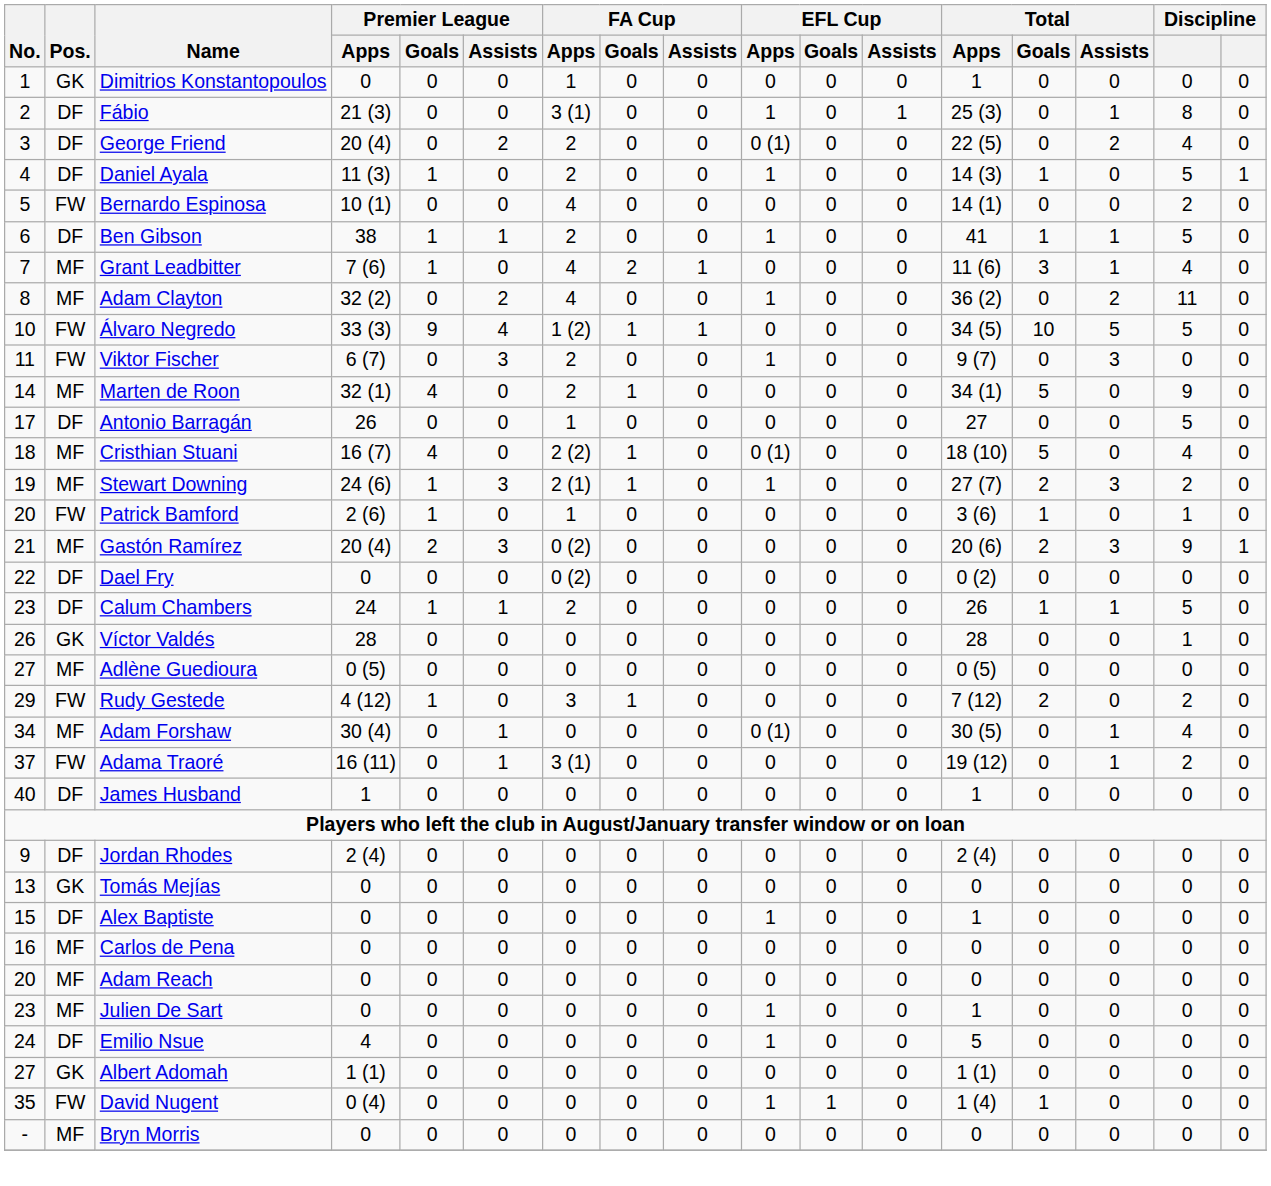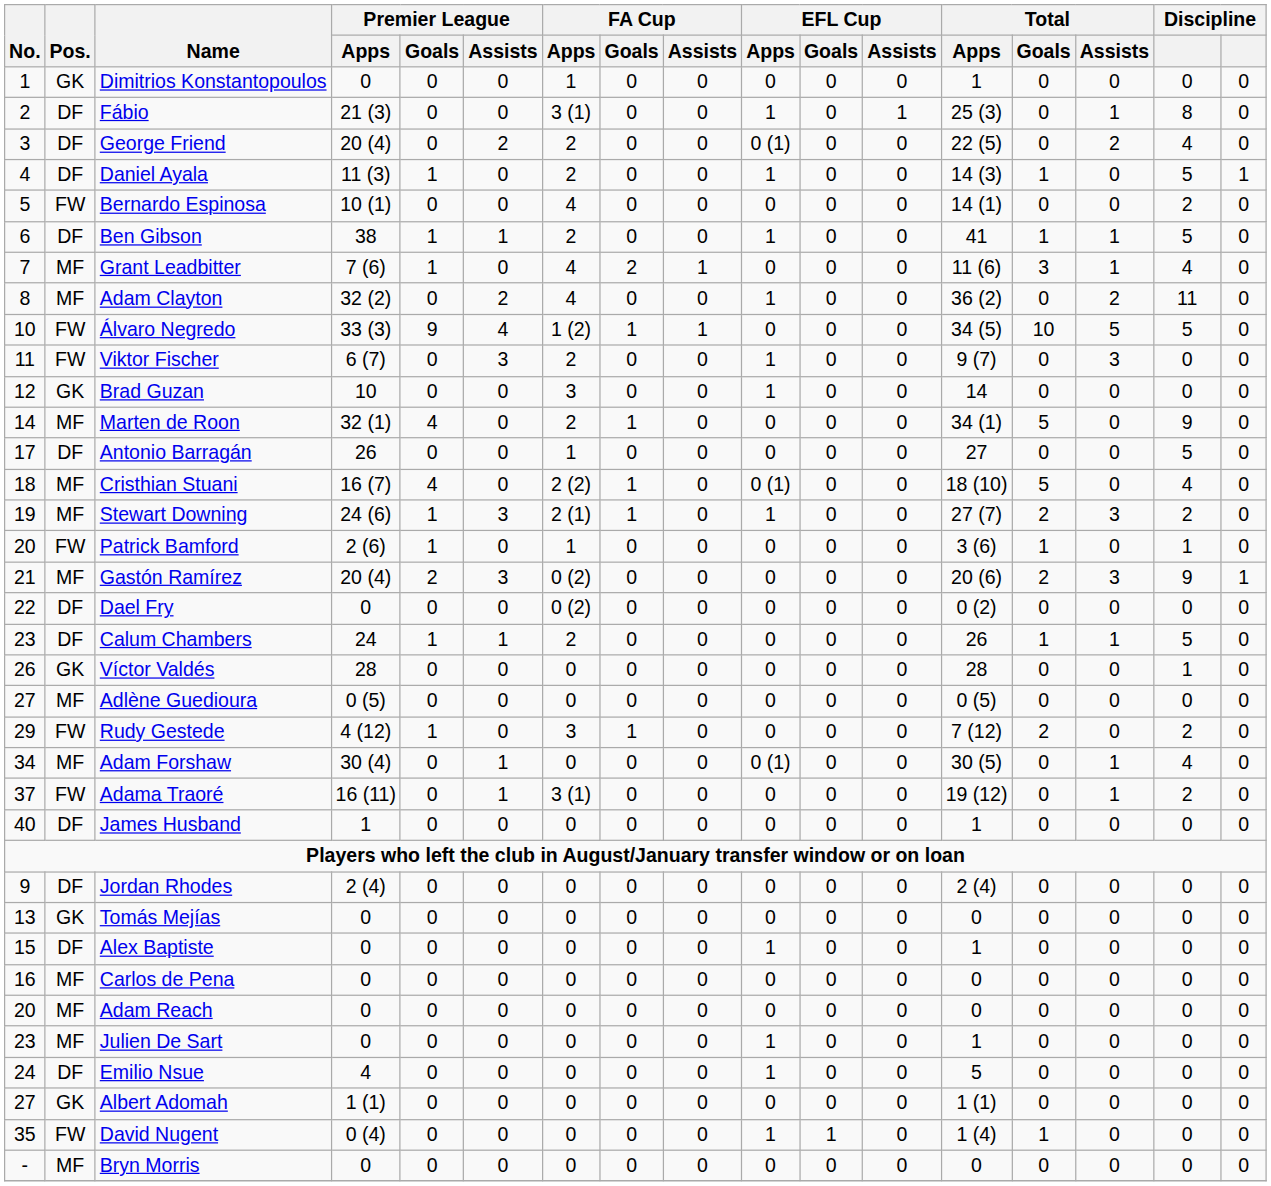 <table class="wikitable" style="text-align:center">
 <tr>
 <th rowspan="2" style="vertical-align:bottom;">No.</th>
 <th rowspan="2" style="vertical-align:bottom;">Pos.</th>
 <th rowspan="2" style="vertical-align:bottom;">Name</th>
 <th colspan="3" style="width:85px;">Premier League</th>
 <th colspan="3" style="width:85px;">FA Cup</th>
 <th colspan="3" style="width:85px;">EFL Cup</th>
 <th colspan="3" style="width:85px;">Total</th>
 <th colspan="2" style="width:85px;">Discipline</th>
 </tr>
 <tr>
 <th>Apps</th>
 <th>Goals</th>
 <th>Assists</th>
 <th>Apps</th>
 <th>Goals</th>
 <th>Assists</th>
 <th>Apps</th>
 <th>Goals</th>
 <th>Assists</th>
 <th>Apps</th>
 <th>Goals</th>
 <th>Assists</th>
 <th></th>
 <th></th>
 </tr>
 <tr>
 <td>1</td>
 <td>GK</td>
 <td align="left"> <a href='#'>Dimitrios Konstantopoulos</a></td>
 <td>0</td>
 <td>0</td>
 <td>0</td>
 <td>1</td>
 <td>0</td>
 <td>0</td>
 <td>0</td>
 <td>0</td>
 <td>0</td>
 <td>1</td>
 <td>0</td>
 <td>0</td>
 <td>0</td>
 <td>0</td>
 </tr>
 <tr>
 <td>2</td>
 <td>DF</td>
 <td align="left"> <a href='#'>Fábio</a></td>
 <td>21 (3)</td>
 <td>0</td>
 <td>0</td>
 <td>3 (1)</td>
 <td>0</td>
 <td>0</td>
 <td>1</td>
 <td>0</td>
 <td>1</td>
 <td>25 (3)</td>
 <td>0</td>
 <td>1</td>
 <td>8</td>
 <td>0</td>
 </tr>
 <tr>
 <td>3</td>
 <td>DF</td>
 <td align="left"> <a href='#'>George Friend</a></td>
 <td>20 (4)</td>
 <td>0</td>
 <td>2</td>
 <td>2</td>
 <td>0</td>
 <td>0</td>
 <td>0 (1)</td>
 <td>0</td>
 <td>0</td>
 <td>22 (5)</td>
 <td>0</td>
 <td>2</td>
 <td>4</td>
 <td>0</td>
 </tr>
 <tr>
 <td>4</td>
 <td>DF</td>
 <td align="left"> <a href='#'>Daniel Ayala</a></td>
 <td>11 (3)</td>
 <td>1</td>
 <td>0</td>
 <td>2</td>
 <td>0</td>
 <td>0</td>
 <td>1</td>
 <td>0</td>
 <td>0</td>
 <td>14 (3)</td>
 <td>1</td>
 <td>0</td>
 <td>5</td>
 <td>1</td>
 </tr>
 <tr>
 <td>5</td>
 <td>FW</td>
 <td align="left"> <a href='#'>Bernardo Espinosa</a></td>
 <td>10 (1)</td>
 <td>0</td>
 <td>0</td>
 <td>4</td>
 <td>0</td>
 <td>0</td>
 <td>0</td>
 <td>0</td>
 <td>0</td>
 <td>14 (1)</td>
 <td>0</td>
 <td>0</td>
 <td>2</td>
 <td>0</td>
 </tr>
 <tr>
 <td>6</td>
 <td>DF</td>
 <td align="left"> <a href='#'>Ben Gibson</a></td>
 <td>38</td>
 <td>1</td>
 <td>1</td>
 <td>2</td>
 <td>0</td>
 <td>0</td>
 <td>1</td>
 <td>0</td>
 <td>0</td>
 <td>41</td>
 <td>1</td>
 <td>1</td>
 <td>5</td>
 <td>0</td>
 </tr>
 <tr>
 <td>7</td>
 <td>MF</td>
 <td align="left"> <a href='#'>Grant Leadbitter</a></td>
 <td>7 (6)</td>
 <td>1</td>
 <td>0</td>
 <td>4</td>
 <td>2</td>
 <td>1</td>
 <td>0</td>
 <td>0</td>
 <td>0</td>
 <td>11 (6)</td>
 <td>3</td>
 <td>1</td>
 <td>4</td>
 <td>0</td>
 </tr>
 <tr>
 <td>8</td>
 <td>MF</td>
 <td align="left"> <a href='#'>Adam Clayton</a></td>
 <td>32 (2)</td>
 <td>0</td>
 <td>2</td>
 <td>4</td>
 <td>0</td>
 <td>0</td>
 <td>1</td>
 <td>0</td>
 <td>0</td>
 <td>36 (2)</td>
 <td>0</td>
 <td>2</td>
 <td>11</td>
 <td>0</td>
 </tr>
 <tr>
 <td>10</td>
 <td>FW</td>
 <td align="left"> <a href='#'>Álvaro Negredo</a></td>
 <td>33 (3)</td>
 <td>9</td>
 <td>4</td>
 <td>1 (2)</td>
 <td>1</td>
 <td>1</td>
 <td>0</td>
 <td>0</td>
 <td>0</td>
 <td>34 (5)</td>
 <td>10</td>
 <td>5</td>
 <td>5</td>
 <td>0</td>
 </tr>
 <tr>
 <td>11</td>
 <td>FW</td>
 <td align="left"> <a href='#'>Viktor Fischer</a></td>
 <td>6 (7)</td>
 <td>0</td>
 <td>3</td>
 <td>2</td>
 <td>0</td>
 <td>0</td>
 <td>1</td>
 <td>0</td>
 <td>0</td>
 <td>9 (7)</td>
 <td>0</td>
 <td>3</td>
+<td>0</td>
+<td>0</td>
+</tr>
+<tr>
+<td>12</td>
+<td>GK</td>
+<td align="left"> <a href='#'>Brad Guzan</a></td>
+<td>10</td>
+<td>0</td>
+<td>0</td>
+<td>3</td>
+<td>0</td>
+<td>0</td>
+<td>1</td>
+<td>0</td>
+<td>0</td>
+<td>14</td>
+<td>0</td>
+<td>0</td>
 <td>0</td>
 <td>0</td>
 </tr>
 <tr>
 <td>14</td>
 <td>MF</td>
 <td align="left"> <a href='#'>Marten de Roon</a></td>
 <td>32 (1)</td>
 <td>4</td>
 <td>0</td>
 <td>2</td>
 <td>1</td>
 <td>0</td>
 <td>0</td>
 <td>0</td>
 <td>0</td>
 <td>34 (1)</td>
 <td>5</td>
 <td>0</td>
 <td>9</td>
 <td>0</td>
 </tr>
 <tr>
 <td>17</td>
 <td>DF</td>
 <td align="left"> <a href='#'>Antonio Barragán</a></td>
 <td>26</td>
 <td>0</td>
 <td>0</td>
 <td>1</td>
 <td>0</td>
 <td>0</td>
 <td>0</td>
 <td>0</td>
 <td>0</td>
 <td>27</td>
 <td>0</td>
 <td>0</td>
 <td>5</td>
 <td>0</td>
 </tr>
 <tr>
 <td>18</td>
 <td>MF</td>
 <td align="left"> <a href='#'>Cristhian Stuani</a></td>
 <td>16 (7)</td>
 <td>4</td>
 <td>0</td>
 <td>2 (2)</td>
 <td>1</td>
 <td>0</td>
 <td>0 (1)</td>
 <td>0</td>
 <td>0</td>
 <td>18 (10)</td>
 <td>5</td>
 <td>0</td>
 <td>4</td>
 <td>0</td>
 </tr>
 <tr>
 <td>19</td>
 <td>MF</td>
 <td align="left"> <a href='#'>Stewart Downing</a></td>
 <td>24 (6)</td>
 <td>1</td>
 <td>3</td>
 <td>2 (1)</td>
 <td>1</td>
 <td>0</td>
 <td>1</td>
 <td>0</td>
 <td>0</td>
 <td>27 (7)</td>
 <td>2</td>
 <td>3</td>
 <td>2</td>
 <td>0</td>
 </tr>
 <tr>
 <td>20</td>
 <td>FW</td>
 <td align="left"> <a href='#'>Patrick Bamford</a></td>
 <td>2 (6)</td>
 <td>1</td>
 <td>0</td>
 <td>1</td>
 <td>0</td>
 <td>0</td>
 <td>0</td>
 <td>0</td>
 <td>0</td>
 <td>3 (6)</td>
 <td>1</td>
 <td>0</td>
 <td>1</td>
 <td>0</td>
 </tr>
 <tr>
 <td>21</td>
 <td>MF</td>
 <td align="left"> <a href='#'>Gastón Ramírez</a></td>
 <td>20 (4)</td>
 <td>2</td>
 <td>3</td>
 <td>0 (2)</td>
 <td>0</td>
 <td>0</td>
 <td>0</td>
 <td>0</td>
 <td>0</td>
 <td>20 (6)</td>
 <td>2</td>
 <td>3</td>
 <td>9</td>
 <td>1</td>
 </tr>
 <tr>
 <td>22</td>
 <td>DF</td>
 <td align="left"> <a href='#'>Dael Fry</a></td>
 <td>0</td>
 <td>0</td>
 <td>0</td>
 <td>0 (2)</td>
 <td>0</td>
 <td>0</td>
 <td>0</td>
 <td>0</td>
 <td>0</td>
 <td>0 (2)</td>
 <td>0</td>
 <td>0</td>
 <td>0</td>
 <td>0</td>
 </tr>
 <tr>
 <td>23</td>
 <td>DF</td>
 <td align="left"> <a href='#'>Calum Chambers</a></td>
 <td>24</td>
 <td>1</td>
 <td>1</td>
 <td>2</td>
 <td>0</td>
 <td>0</td>
 <td>0</td>
 <td>0</td>
 <td>0</td>
 <td>26</td>
 <td>1</td>
 <td>1</td>
 <td>5</td>
 <td>0</td>
 </tr>
 <tr>
 <td>26</td>
 <td>GK</td>
 <td align="left"> <a href='#'>Víctor Valdés</a></td>
 <td>28</td>
 <td>0</td>
 <td>0</td>
 <td>0</td>
 <td>0</td>
 <td>0</td>
 <td>0</td>
 <td>0</td>
 <td>0</td>
 <td>28</td>
 <td>0</td>
 <td>0</td>
 <td>1</td>
 <td>0</td>
 </tr>
 <tr>
 <td>27</td>
 <td>MF</td>
 <td align="left"> <a href='#'>Adlène Guedioura</a></td>
 <td>0 (5)</td>
 <td>0</td>
 <td>0</td>
 <td>0</td>
 <td>0</td>
 <td>0</td>
 <td>0</td>
 <td>0</td>
 <td>0</td>
 <td>0 (5)</td>
 <td>0</td>
 <td>0</td>
 <td>0</td>
 <td>0</td>
 </tr>
 <tr>
 <td>29</td>
 <td>FW</td>
 <td align="left"> <a href='#'>Rudy Gestede</a></td>
 <td>4 (12)</td>
 <td>1</td>
 <td>0</td>
 <td>3</td>
 <td>1</td>
 <td>0</td>
 <td>0</td>
 <td>0</td>
 <td>0</td>
 <td>7 (12)</td>
 <td>2</td>
 <td>0</td>
 <td>2</td>
 <td>0</td>
 </tr>
 <tr>
 <td>34</td>
 <td>MF</td>
 <td align="left"> <a href='#'>Adam Forshaw</a></td>
 <td>30 (4)</td>
 <td>0</td>
 <td>1</td>
 <td>0</td>
 <td>0</td>
 <td>0</td>
 <td>0 (1)</td>
 <td>0</td>
 <td>0</td>
 <td>30 (5)</td>
 <td>0</td>
 <td>1</td>
 <td>4</td>
 <td>0</td>
 </tr>
 <tr>
 <td>37</td>
 <td>FW</td>
 <td align="left"> <a href='#'>Adama Traoré</a></td>
 <td>16 (11)</td>
 <td>0</td>
 <td>1</td>
 <td>3 (1)</td>
 <td>0</td>
 <td>0</td>
 <td>0</td>
 <td>0</td>
 <td>0</td>
 <td>19 (12)</td>
 <td>0</td>
 <td>1</td>
 <td>2</td>
 <td>0</td>
 </tr>
 <tr>
 <td>40</td>
 <td>DF</td>
 <td align="left"> <a href='#'>James Husband</a></td>
 <td>1</td>
 <td>0</td>
 <td>0</td>
 <td>0</td>
 <td>0</td>
 <td>0</td>
 <td>0</td>
 <td>0</td>
 <td>0</td>
 <td>1</td>
 <td>0</td>
 <td>0</td>
 <td>0</td>
 <td>0</td>
 </tr>
 <tr>
 <td colspan="17"><strong>Players who left the club in August/January transfer window or on loan</strong></td>
 </tr>
 <tr>
 <td>9</td>
 <td>DF</td>
 <td align="left"> <a href='#'>Jordan Rhodes</a></td>
 <td>2 (4)</td>
 <td>0</td>
 <td>0</td>
 <td>0</td>
 <td>0</td>
 <td>0</td>
 <td>0</td>
 <td>0</td>
 <td>0</td>
 <td>2 (4)</td>
 <td>0</td>
 <td>0</td>
 <td>0</td>
 <td>0</td>
 </tr>
 <tr>
 <td>13</td>
 <td>GK</td>
 <td align="left"> <a href='#'>Tomás Mejías</a></td>
 <td>0</td>
 <td>0</td>
 <td>0</td>
 <td>0</td>
 <td>0</td>
 <td>0</td>
 <td>0</td>
 <td>0</td>
 <td>0</td>
 <td>0</td>
 <td>0</td>
 <td>0</td>
 <td>0</td>
 <td>0</td>
 </tr>
 <tr>
 <td>15</td>
 <td>DF</td>
 <td align="left"> <a href='#'>Alex Baptiste</a></td>
 <td>0</td>
 <td>0</td>
 <td>0</td>
 <td>0</td>
 <td>0</td>
 <td>0</td>
 <td>1</td>
 <td>0</td>
 <td>0</td>
 <td>1</td>
 <td>0</td>
 <td>0</td>
 <td>0</td>
 <td>0</td>
 </tr>
 <tr>
 <td>16</td>
 <td>MF</td>
 <td align="left"> <a href='#'>Carlos de Pena</a></td>
 <td>0</td>
 <td>0</td>
 <td>0</td>
 <td>0</td>
 <td>0</td>
 <td>0</td>
 <td>0</td>
 <td>0</td>
 <td>0</td>
 <td>0</td>
 <td>0</td>
 <td>0</td>
 <td>0</td>
 <td>0</td>
 </tr>
 <tr>
 <td>20</td>
 <td>MF</td>
 <td align="left"> <a href='#'>Adam Reach</a></td>
 <td>0</td>
 <td>0</td>
 <td>0</td>
 <td>0</td>
 <td>0</td>
 <td>0</td>
 <td>0</td>
 <td>0</td>
 <td>0</td>
 <td>0</td>
 <td>0</td>
 <td>0</td>
 <td>0</td>
 <td>0</td>
 </tr>
 <tr>
 <td>23</td>
 <td>MF</td>
 <td align="left"> <a href='#'>Julien De Sart</a></td>
 <td>0</td>
 <td>0</td>
 <td>0</td>
 <td>0</td>
 <td>0</td>
 <td>0</td>
 <td>1</td>
 <td>0</td>
 <td>0</td>
 <td>1</td>
 <td>0</td>
 <td>0</td>
 <td>0</td>
 <td>0</td>
 </tr>
 <tr>
 <td>24</td>
 <td>DF</td>
 <td align="left"> <a href='#'>Emilio Nsue</a></td>
 <td>4</td>
 <td>0</td>
 <td>0</td>
 <td>0</td>
 <td>0</td>
 <td>0</td>
 <td>1</td>
 <td>0</td>
 <td>0</td>
 <td>5</td>
 <td>0</td>
 <td>0</td>
 <td>0</td>
 <td>0</td>
 </tr>
 <tr>
 <td>27</td>
 <td>GK</td>
 <td align="left"> <a href='#'>Albert Adomah</a></td>
 <td>1 (1)</td>
 <td>0</td>
 <td>0</td>
 <td>0</td>
 <td>0</td>
 <td>0</td>
 <td>0</td>
 <td>0</td>
 <td>0</td>
 <td>1 (1)</td>
 <td>0</td>
 <td>0</td>
 <td>0</td>
 <td>0</td>
 </tr>
 <tr>
 <td>35</td>
 <td>FW</td>
 <td align="left"> <a href='#'>David Nugent</a></td>
 <td>0 (4)</td>
 <td>0</td>
 <td>0</td>
 <td>0</td>
 <td>0</td>
 <td>0</td>
 <td>1</td>
 <td>1</td>
 <td>0</td>
 <td>1 (4)</td>
 <td>1</td>
 <td>0</td>
 <td>0</td>
 <td>0</td>
 </tr>
 <tr>
 <td>-</td>
 <td>MF</td>
 <td align="left"> <a href='#'>Bryn Morris</a></td>
 <td>0</td>
 <td>0</td>
 <td>0</td>
 <td>0</td>
 <td>0</td>
 <td>0</td>
 <td>0</td>
 <td>0</td>
 <td>0</td>
 <td>0</td>
 <td>0</td>
 <td>0</td>
 <td>0</td>
 <td>0</td>
 </tr>
 <tr>
 </tr>
 </table>
